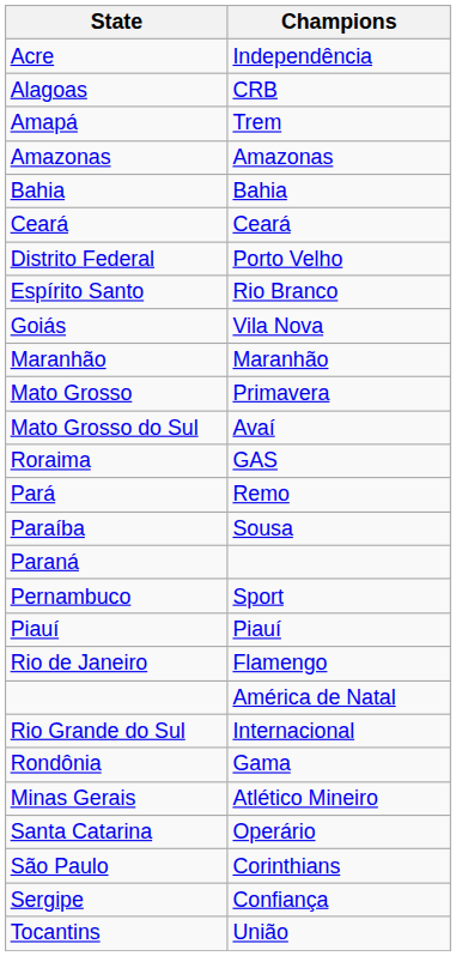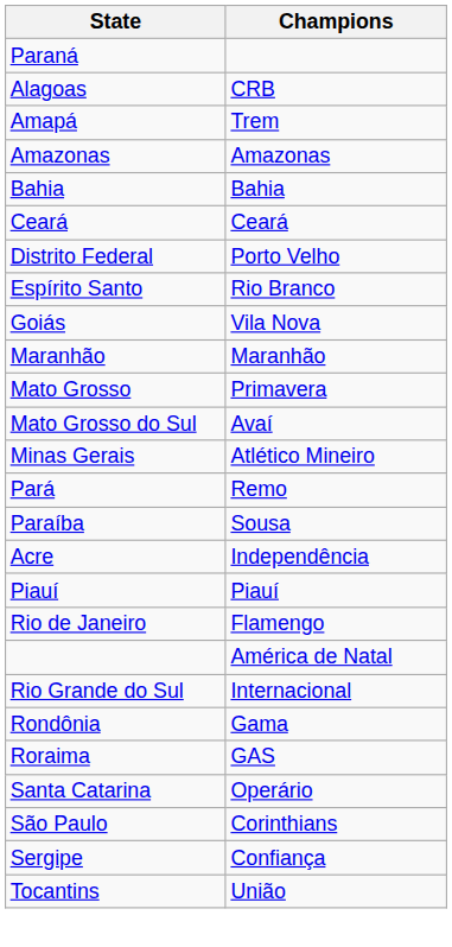 <table class="wikitable">
 <tr>
 <th width=160px>State</th>
 <th width=160px>Champions</th>
 </tr>
 <tr>
-<td> <a href='#'>Acre</a></td>
-<td><a href='#'>Independência</a></td>
+<td> <a href='#'>Paraná</a></td>
+<td></td>
 </tr>
 <tr>
 <td> <a href='#'>Alagoas</a></td>
 <td><a href='#'>CRB</a></td>
 </tr>
 <tr>
 <td> <a href='#'>Amapá</a></td>
 <td><a href='#'>Trem</a></td>
 </tr>
 <tr>
 <td> <a href='#'>Amazonas</a></td>
 <td><a href='#'>Amazonas</a></td>
 </tr>
 <tr>
 <td> <a href='#'>Bahia</a></td>
 <td><a href='#'>Bahia</a></td>
 </tr>
 <tr>
 <td> <a href='#'>Ceará</a></td>
 <td><a href='#'>Ceará</a></td>
 </tr>
 <tr>
 <td> <a href='#'>Distrito Federal</a></td>
 <td><a href='#'>Porto Velho</a></td>
 </tr>
 <tr>
 <td> <a href='#'>Espírito Santo</a></td>
 <td><a href='#'>Rio Branco</a></td>
 </tr>
 <tr>
 <td> <a href='#'>Goiás</a></td>
 <td><a href='#'>Vila Nova</a></td>
 </tr>
 <tr>
 <td> <a href='#'>Maranhão</a></td>
 <td><a href='#'>Maranhão</a></td>
 </tr>
 <tr>
 <td> <a href='#'>Mato Grosso</a></td>
 <td><a href='#'>Primavera</a></td>
 </tr>
 <tr>
 <td> <a href='#'>Mato Grosso do Sul</a></td>
 <td><a href='#'>Avaí</a></td>
 </tr>
 <tr>
-<td> <a href='#'>Roraima</a></td>
-<td><a href='#'>GAS</a></td>
+<td> <a href='#'>Minas Gerais</a></td>
+<td><a href='#'>Atlético Mineiro</a></td>
 </tr>
 <tr>
 <td> <a href='#'>Pará</a></td>
 <td><a href='#'>Remo</a></td>
 </tr>
 <tr>
 <td> <a href='#'>Paraíba</a></td>
 <td><a href='#'>Sousa</a></td>
 </tr>
 <tr>
-<td> <a href='#'>Paraná</a></td>
-<td></td>
-</tr>
-<tr>
-<td> <a href='#'>Pernambuco</a></td>
-<td><a href='#'>Sport</a></td>
+<td> <a href='#'>Acre</a></td>
+<td><a href='#'>Independência</a></td>
 </tr>
 <tr>
 <td> <a href='#'>Piauí</a></td>
 <td><a href='#'>Piauí</a></td>
 </tr>
 <tr>
 <td> <a href='#'>Rio de Janeiro</a></td>
 <td><a href='#'>Flamengo</a></td>
 </tr>
 <tr>
 <td></td>
 <td><a href='#'>América de Natal</a></td>
 </tr>
 <tr>
 <td> <a href='#'>Rio Grande do Sul</a></td>
 <td><a href='#'>Internacional</a></td>
 </tr>
 <tr>
 <td> <a href='#'>Rondônia</a></td>
 <td><a href='#'>Gama</a></td>
 </tr>
 <tr>
-<td> <a href='#'>Minas Gerais</a></td>
-<td><a href='#'>Atlético Mineiro</a></td>
+<td> <a href='#'>Roraima</a></td>
+<td><a href='#'>GAS</a></td>
 </tr>
 <tr>
 <td> <a href='#'>Santa Catarina</a></td>
 <td><a href='#'>Operário</a></td>
 </tr>
 <tr>
 <td> <a href='#'>São Paulo</a></td>
 <td><a href='#'>Corinthians</a></td>
 </tr>
 <tr>
 <td> <a href='#'>Sergipe</a></td>
 <td><a href='#'>Confiança</a></td>
 </tr>
 <tr>
 <td> <a href='#'>Tocantins</a></td>
 <td><a href='#'>União</a></td>
 </tr>
 </table>
